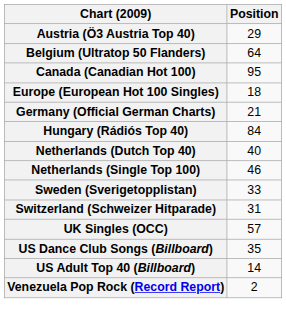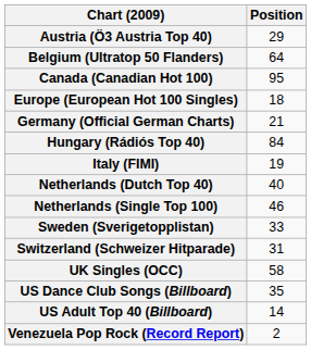 <table class="wikitable sortable plainrowheaders" style="text-align:center">
 <tr>
 <th>Chart (2009)</th>
 <th>Position</th>
 </tr>
 <tr>
 <th scope="row">Austria (Ö3 Austria Top 40)</th>
 <td>29</td>
 </tr>
 <tr>
 <th scope="row">Belgium (Ultratop 50 Flanders)</th>
 <td>64</td>
 </tr>
 <tr>
 <th scope="row">Canada (Canadian Hot 100)</th>
 <td>95</td>
 </tr>
 <tr>
 <th scope="row">Europe (European Hot 100 Singles)</th>
 <td>18</td>
 </tr>
 <tr>
 <th scope="row">Germany (Official German Charts)</th>
 <td>21</td>
 </tr>
 <tr>
 <th scope="row">Hungary (Rádiós Top 40)</th>
 <td>84</td>
 </tr>
 <tr>
+<th scope="row">Italy (FIMI)</th>
+<td>19</td>
+</tr>
+<tr>
 <th scope="row">Netherlands (Dutch Top 40)</th>
 <td>40</td>
 </tr>
 <tr>
 <th scope="row">Netherlands (Single Top 100)</th>
 <td>46</td>
 </tr>
 <tr>
 <th scope="row">Sweden (Sverigetopplistan)</th>
 <td>33</td>
 </tr>
 <tr>
 <th scope="row">Switzerland (Schweizer Hitparade)</th>
 <td>31</td>
 </tr>
 <tr>
 <th scope="row">UK Singles (OCC)</th>
-<td>57</td>
+<td>58</td>
 </tr>
 <tr>
 <th scope="row">US Dance Club Songs (<em>Billboard</em>)</th>
 <td>35</td>
 </tr>
 <tr>
 <th scope="row">US Adult Top 40 (<em>Billboard</em>)</th>
 <td>14</td>
 </tr>
 <tr>
 <th scope="row">Venezuela Pop Rock (<a href='#'>Record Report</a>)</th>
 <td align="center">2</td>
 </tr>
 </table>
